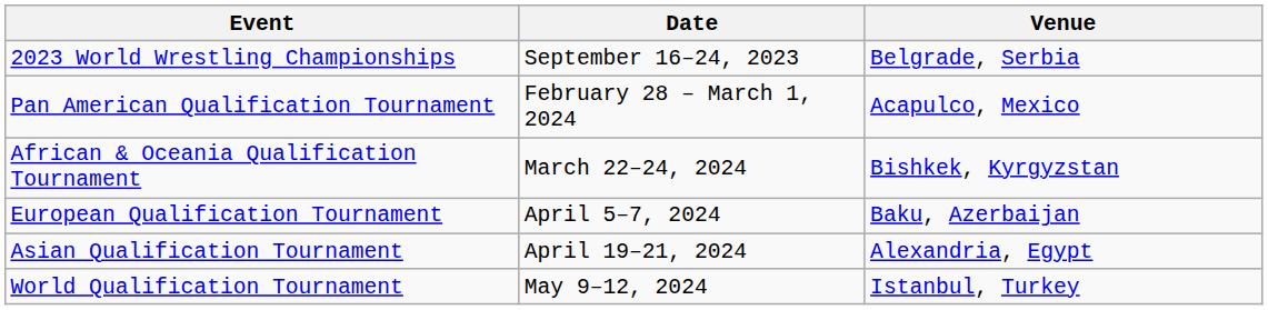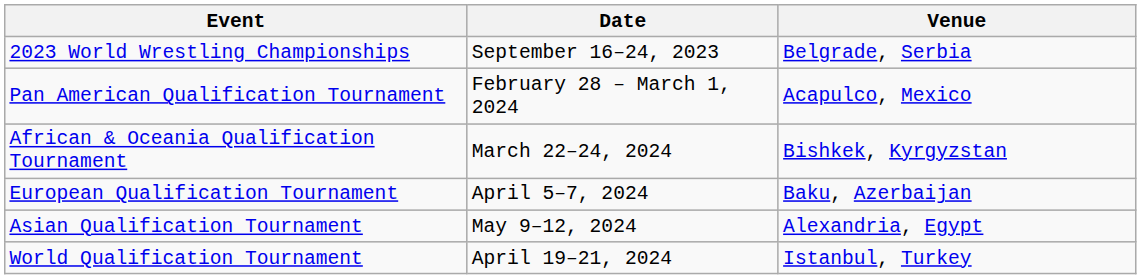 <table class="wikitable">
 <tr>
 <th width=300>Event</th>
 <th width=200>Date</th>
 <th width=230>Venue</th>
 </tr>
 <tr>
 <td><a href='#'>2023 World Wrestling Championships</a></td>
 <td>September 16–24, 2023</td>
 <td> <a href='#'>Belgrade</a>, <a href='#'>Serbia</a></td>
 </tr>
 <tr>
 <td><a href='#'>Pan American Qualification Tournament</a></td>
 <td>February 28 – March 1, 2024</td>
 <td> <a href='#'>Acapulco</a>, <a href='#'>Mexico</a></td>
 </tr>
 <tr>
 <td><a href='#'>African & Oceania Qualification Tournament</a></td>
 <td>March 22–24, 2024</td>
 <td> <a href='#'>Bishkek</a>, <a href='#'>Kyrgyzstan</a></td>
 </tr>
 <tr>
 <td><a href='#'>European Qualification Tournament</a></td>
 <td>April 5–7, 2024</td>
 <td> <a href='#'>Baku</a>, <a href='#'>Azerbaijan</a></td>
 </tr>
 <tr>
 <td><a href='#'>Asian Qualification Tournament</a></td>
-<td>April 19–21, 2024</td>
+<td>May 9–12, 2024</td>
 <td> <a href='#'>Alexandria</a>, <a href='#'>Egypt</a></td>
 </tr>
 <tr>
 <td><a href='#'>World Qualification Tournament</a></td>
-<td>May 9–12, 2024</td>
+<td>April 19–21, 2024</td>
 <td> <a href='#'>Istanbul</a>, <a href='#'>Turkey</a></td>
 </tr>
 </table>
